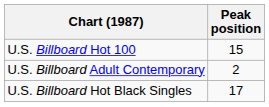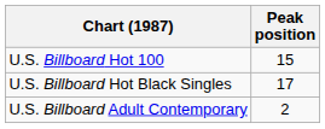 <table class="wikitable">
 <tr>
 <th>Chart (1987)</th>
 <th>Peak<br>position</th>
 </tr>
 <tr>
 <td>U.S. <a href='#'><em>Billboard</em> Hot 100</a></td>
 <td align="center">15</td>
 </tr>
 <tr>
+<td>U.S. <em>Billboard</em> Hot Black Singles</td>
+<td align="center">17</td>
+</tr>
+<tr>
 <td>U.S. <em>Billboard</em> <a href='#'>Adult Contemporary</a></td>
 <td align="center">2</td>
 </tr>
-<tr>
-<td>U.S. <em>Billboard</em> Hot Black Singles</td>
-<td align="center">17</td>
-</tr>
 </table>
